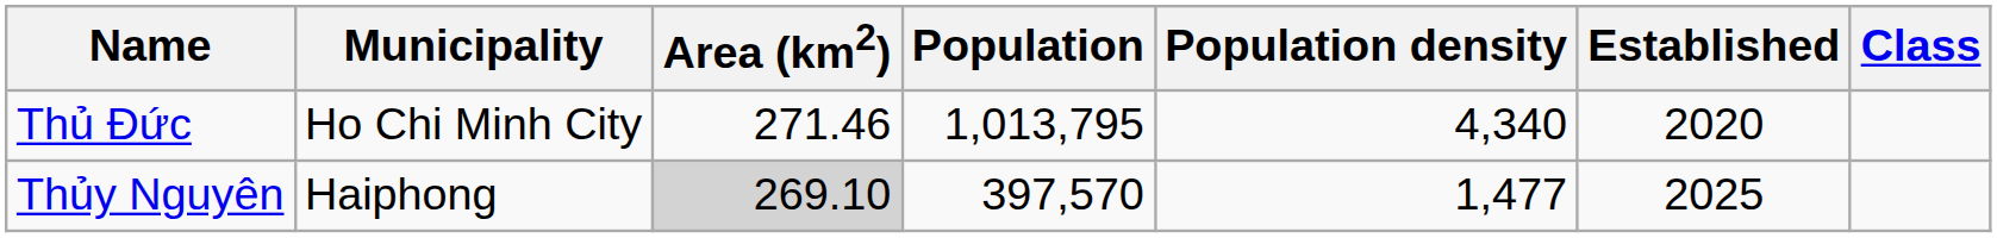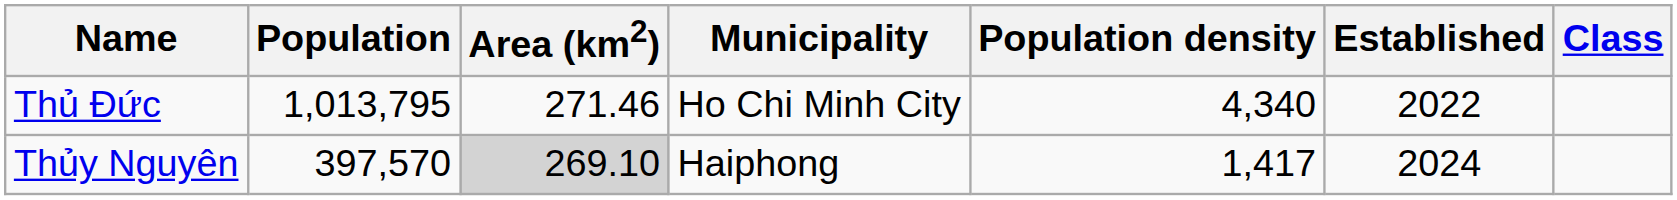 <table class="wikitable sortable">
 <tr>
 <th>Name</th>
+<th>Population</th>
+<th>Area (km<sup>2</sup>)</th>
 <th>Municipality</th>
-<th>Area (km<sup>2</sup>)</th>
-<th>Population</th>
 <th>Population density</th>
 <th>Established</th>
 <th><a href='#'>Class</a></th>
 </tr>
 <tr>
 <td><a href='#'>Thủ Đức</a></td>
+<td align=right>1,013,795</td>
+<td align=right>271.46</td>
 <td>Ho Chi Minh City</td>
-<td align=right>271.46</td>
-<td align=right>1,013,795</td>
 <td align=right>4,340</td>
-<td align=center>2020</td>
+<td align=center>2022</td>
 <td align=center></td>
 </tr>
 <tr>
 <td><a href='#'>Thủy Nguyên</a></td>
+<td align=right>397,570</td>
+<td align=right style="background: lightgrey;">269.10</td>
 <td>Haiphong</td>
-<td align=right style="background: lightgrey;">269.10</td>
-<td align=right>397,570</td>
-<td align=right>1,477</td>
-<td align=center>2025</td>
+<td align=right>1,417</td>
+<td align=center>2024</td>
 <td align=center></td>
 </tr>
 </table>
